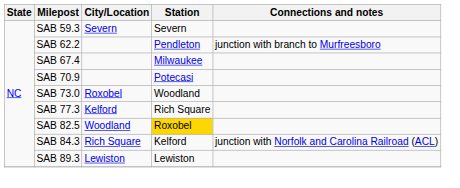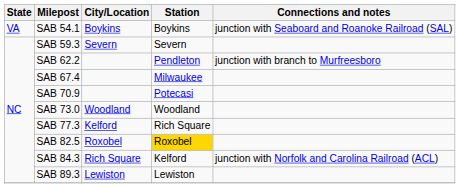 <table class="wikitable">
 <tr>
 <th>State</th>
 <th>Milepost</th>
 <th>City/Location</th>
 <th>Station</th>
 <th>Connections and notes</th>
+</tr>
+<tr>
+<td><a href='#'>VA</a></td>
+<td>SAB 54.1</td>
+<td><a href='#'>Boykins</a></td>
+<td>Boykins</td>
+<td>junction with <a href='#'>Seaboard and Roanoke Railroad</a> (<a href='#'>SAL</a>)</td>
 </tr>
 <tr>
 <td ! rowspan="9"><a href='#'>NC</a></td>
 <td>SAB 59.3</td>
 <td><a href='#'>Severn</a></td>
 <td>Severn</td>
 <td></td>
 </tr>
 <tr>
 <td>SAB 62.2</td>
 <td></td>
 <td><a href='#'>Pendleton</a></td>
 <td>junction with branch to <a href='#'>Murfreesboro</a></td>
 </tr>
 <tr>
 <td>SAB 67.4</td>
 <td></td>
 <td><a href='#'>Milwaukee</a></td>
 <td></td>
 </tr>
 <tr>
 <td>SAB 70.9</td>
 <td></td>
 <td><a href='#'>Potecasi</a></td>
 <td></td>
 </tr>
 <tr>
 <td>SAB 73.0</td>
-<td><a href='#'>Roxobel</a></td>
+<td><a href='#'>Woodland</a></td>
 <td>Woodland</td>
 <td></td>
 </tr>
 <tr>
 <td>SAB 77.3</td>
 <td><a href='#'>Kelford</a></td>
 <td>Rich Square</td>
 <td></td>
 </tr>
 <tr>
 <td>SAB 82.5</td>
-<td><a href='#'>Woodland</a></td>
+<td><a href='#'>Roxobel</a></td>
 <td style="background: gold;">Roxobel</td>
 <td></td>
 </tr>
 <tr>
 <td>SAB 84.3</td>
 <td><a href='#'>Rich Square</a></td>
 <td>Kelford</td>
 <td>junction with <a href='#'>Norfolk and Carolina Railroad</a> (<a href='#'>ACL</a>)</td>
 </tr>
 <tr>
 <td>SAB 89.3</td>
 <td><a href='#'>Lewiston</a></td>
 <td>Lewiston</td>
 <td></td>
 </tr>
 <tr>
 </tr>
 </table>
